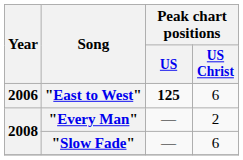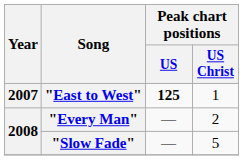 <table class="wikitable plainrowheaders" style="text-align:center;">
 <tr>
 <th scope="col" rowspan="2">Year</th>
 <th scope="col" rowspan="2">Song</th>
 <th scope="col" colspan="3">Peak chart positions</th>
 </tr>
 <tr>
 <th style="width:3em; font-size:90%"><a href='#'>US</a><br></th>
 <th style="width:3em; font-size:90%"><a href='#'>US Christ</a><br></th>
 </tr>
 <tr>
-<th scope="row">2006</th>
+<th scope="row">2007</th>
 <th scope="row">"<a href='#'>East to West</a>"</th>
 <td><strong>125</strong></td>
-<td>6</td>
+<td>1</td>
 </tr>
 <tr>
 <th scope="row" rowspan="2">2008</th>
 <th scope="row">"<a href='#'>Every Man</a>"</th>
 <td>—</td>
 <td>2</td>
 </tr>
 <tr>
 <th scope="row">"<a href='#'>Slow Fade</a>"</th>
 <td>—</td>
-<td>6</td>
+<td>5</td>
 </tr>
 <tr>
 </tr>
 </table>
